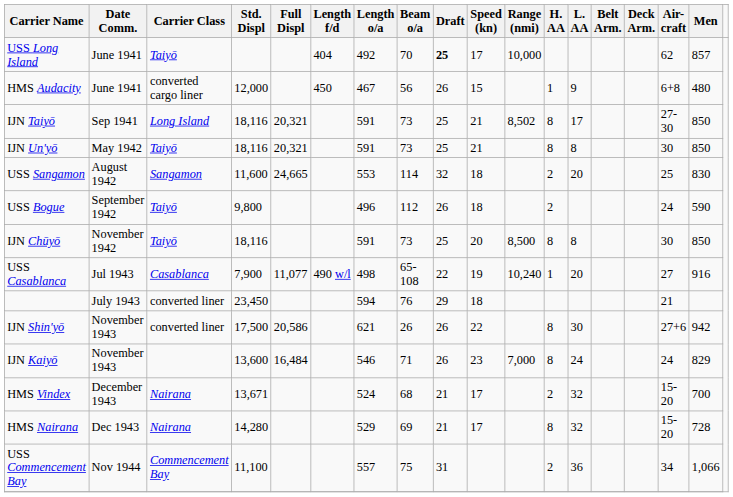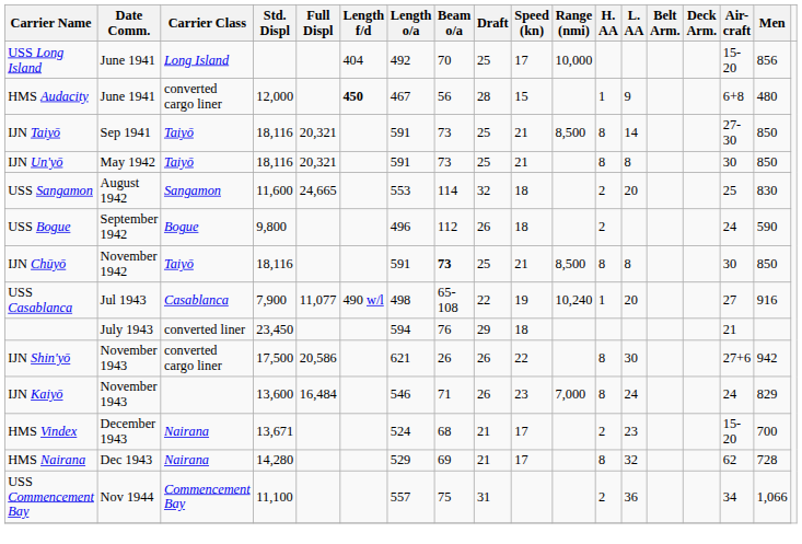 <table class="wikitable">
 <tr>
 <th scope="col" style="width: 100px;">Carrier Name</th>
 <th scope="col" width="5">Date Comm.</th>
 <th scope="col" width="5">Carrier Class</th>
 <th scope="col" width="5">Std. Displ</th>
 <th scope="col" width="5">Full Displ</th>
 <th scope="col" width="5">Length f/d</th>
 <th scope="col" width="5">Length o/a</th>
 <th scope="col" width="5">Beam o/a</th>
 <th scope="col" width="5">Draft</th>
 <th scope="col" width="5">Speed (kn)</th>
 <th scope="col" width="5">Range (nmi)</th>
 <th scope="col" width="5">H. AA</th>
 <th scope="col" width="5">L. AA</th>
 <th scope="col" width="5">Belt Arm.</th>
 <th scope="col" width="5">Deck Arm.</th>
 <th scope="col" width="5">Air- craft</th>
 <th scope="col" width="5">Men</th>
 <td></td>
 </tr>
 <tr>
 <td><a href='#'>USS <em>Long Island</em></a></td>
 <td>June 1941</td>
-<td><em><a href='#'>Taiyō</a></em></td>
+<td><a href='#'><em>Long Island</em></a></td>
 <td></td>
 <td></td>
 <td>404</td>
 <td>492</td>
 <td>70</td>
-<td><strong>25</strong></td>
+<td>25</td>
 <td>17</td>
 <td>10,000</td>
 <td></td>
 <td></td>
 <td></td>
 <td></td>
-<td>62</td>
-<td>857</td>
+<td>15-20</td>
+<td>856</td>
 </tr>
 <tr>
 <td>HMS <em><a href='#'>Audacity</a></em></td>
 <td>June 1941</td>
 <td>converted cargo liner</td>
 <td>12,000</td>
 <td></td>
-<td>450</td>
+<td><strong>450</strong></td>
 <td>467</td>
 <td>56</td>
-<td>26</td>
+<td>28</td>
 <td>15</td>
 <td></td>
 <td>1</td>
 <td>9</td>
 <td></td>
 <td></td>
 <td>6+8</td>
 <td>480</td>
 </tr>
 <tr>
 <td>IJN <em><a href='#'>Taiyō</a></em></td>
 <td>Sep 1941</td>
-<td><a href='#'><em>Long Island</em></a></td>
+<td><em><a href='#'>Taiyō</a></em></td>
 <td>18,116</td>
 <td>20,321</td>
 <td></td>
 <td>591</td>
 <td>73</td>
 <td>25</td>
 <td>21</td>
-<td>8,502</td>
+<td>8,500</td>
 <td>8</td>
-<td>17</td>
+<td>14</td>
 <td></td>
 <td></td>
 <td>27-30</td>
 <td>850</td>
 </tr>
 <tr>
 <td>IJN <em><a href='#'>Un'yō</a></em></td>
 <td>May 1942</td>
 <td><em><a href='#'>Taiyō</a></em></td>
 <td>18,116</td>
 <td>20,321</td>
 <td></td>
 <td>591</td>
 <td>73</td>
 <td>25</td>
 <td>21</td>
 <td></td>
 <td>8</td>
 <td>8</td>
 <td></td>
 <td></td>
 <td>30</td>
 <td>850</td>
 </tr>
 <tr>
 <td>USS <em><a href='#'>Sangamon</a></em></td>
 <td>August 1942</td>
 <td><em><a href='#'>Sangamon</a></em></td>
 <td>11,600</td>
 <td>24,665</td>
 <td></td>
 <td>553</td>
 <td>114</td>
 <td>32</td>
 <td>18</td>
 <td></td>
 <td>2</td>
 <td>20</td>
 <td></td>
 <td></td>
 <td>25</td>
 <td>830</td>
 </tr>
 <tr>
 <td>USS <em><a href='#'>Bogue</a></em></td>
 <td>September 1942</td>
-<td><em><a href='#'>Taiyō</a></em></td>
+<td><a href='#'><em>Bogue</em></a></td>
 <td>9,800</td>
 <td></td>
 <td></td>
 <td>496</td>
 <td>112</td>
 <td>26</td>
 <td>18</td>
 <td></td>
 <td>2</td>
 <td></td>
 <td></td>
 <td></td>
 <td>24</td>
 <td>590</td>
 </tr>
 <tr>
 <td>IJN <em><a href='#'>Chūyō</a></em></td>
 <td>November 1942</td>
 <td><em><a href='#'>Taiyō</a></em></td>
 <td>18,116</td>
 <td></td>
 <td></td>
 <td>591</td>
-<td>73</td>
+<td><strong>73</strong></td>
 <td>25</td>
-<td>20</td>
+<td>21</td>
 <td>8,500</td>
 <td>8</td>
 <td>8</td>
 <td></td>
 <td></td>
 <td>30</td>
 <td>850</td>
 </tr>
 <tr>
 <td>USS <em><a href='#'>Casablanca</a></em></td>
 <td>Jul 1943</td>
 <td><em><a href='#'>Casablanca</a></em></td>
 <td>7,900</td>
 <td>11,077</td>
 <td>490 <a href='#'>w/l</a></td>
 <td>498</td>
 <td>65-108</td>
 <td>22</td>
 <td>19</td>
 <td>10,240</td>
 <td>1</td>
 <td>20</td>
 <td></td>
 <td></td>
 <td>27</td>
 <td>916</td>
 </tr>
 <tr>
 <td></td>
 <td>July 1943</td>
 <td>converted liner</td>
 <td>23,450</td>
 <td></td>
 <td></td>
 <td>594</td>
 <td>76</td>
 <td>29</td>
 <td>18</td>
 <td></td>
 <td></td>
 <td></td>
 <td></td>
 <td></td>
 <td>21</td>
 <td></td>
 </tr>
 <tr>
 <td>IJN <em><a href='#'>Shin'yō</a></em></td>
 <td>November 1943</td>
-<td>converted liner</td>
+<td>converted cargo liner</td>
 <td>17,500</td>
 <td>20,586</td>
 <td></td>
 <td>621</td>
 <td>26</td>
 <td>26</td>
 <td>22</td>
 <td></td>
 <td>8</td>
 <td>30</td>
 <td></td>
 <td></td>
 <td>27+6</td>
 <td>942</td>
 </tr>
 <tr>
 <td>IJN <em><a href='#'>Kaiyō</a></em></td>
 <td>November 1943</td>
 <td></td>
 <td>13,600</td>
 <td>16,484</td>
 <td></td>
 <td>546</td>
 <td>71</td>
 <td>26</td>
 <td>23</td>
 <td>7,000</td>
 <td>8</td>
 <td>24</td>
 <td></td>
 <td></td>
 <td>24</td>
 <td>829</td>
 </tr>
 <tr>
 <td>HMS <em><a href='#'>Vindex</a></em></td>
 <td>December 1943</td>
 <td><em><a href='#'>Nairana</a></em></td>
 <td>13,671</td>
 <td></td>
 <td></td>
 <td>524</td>
 <td>68</td>
 <td>21</td>
 <td>17</td>
 <td></td>
 <td>2</td>
-<td>32</td>
+<td>23</td>
 <td></td>
 <td></td>
 <td>15-20</td>
 <td>700</td>
 </tr>
 <tr>
 <td>HMS <em><a href='#'>Nairana</a></em></td>
 <td>Dec 1943</td>
 <td><em><a href='#'>Nairana</a></em></td>
 <td>14,280</td>
 <td></td>
 <td></td>
 <td>529</td>
 <td>69</td>
 <td>21</td>
 <td>17</td>
 <td></td>
 <td>8</td>
 <td>32</td>
 <td></td>
 <td></td>
-<td>15-20</td>
+<td>62</td>
 <td>728</td>
 </tr>
 <tr>
 <td>USS <em><a href='#'>Commencement Bay</a></em></td>
 <td>Nov 1944</td>
 <td><em><a href='#'>Commencement Bay</a></em></td>
 <td>11,100</td>
 <td></td>
 <td></td>
 <td>557</td>
 <td>75</td>
 <td>31</td>
 <td></td>
 <td></td>
 <td>2</td>
 <td>36</td>
 <td></td>
 <td></td>
 <td>34</td>
 <td>1,066</td>
 </tr>
 <tr>
 </tr>
 </table>
